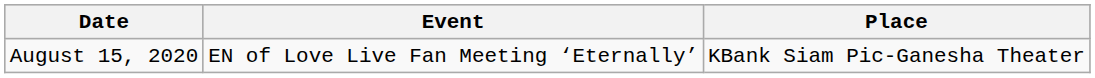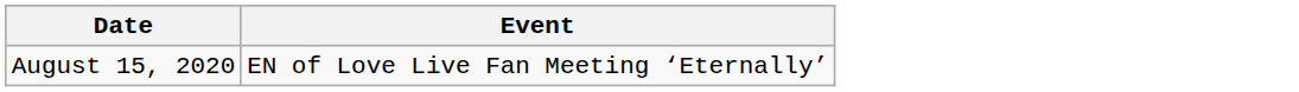 <table class="wikitable" style="text-align:center;">
 <tr>
 <th>Date</th>
 <th>Event</th>
-<th>Place</th>
 </tr>
 <tr>
 <td>August 15, 2020</td>
 <td>EN of Love Live Fan Meeting ‘Eternally’</td>
-<td>KBank Siam Pic-Ganesha Theater</td>
 </tr>
 </table>
